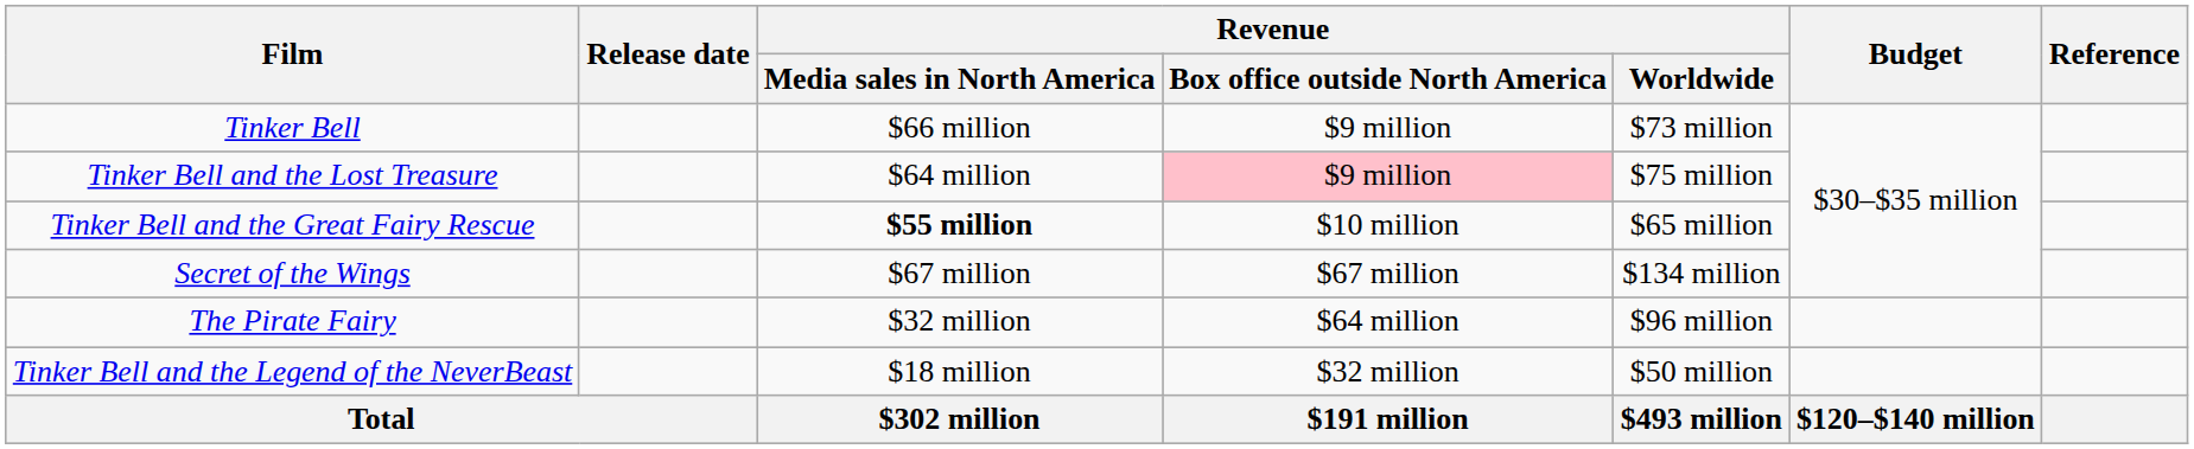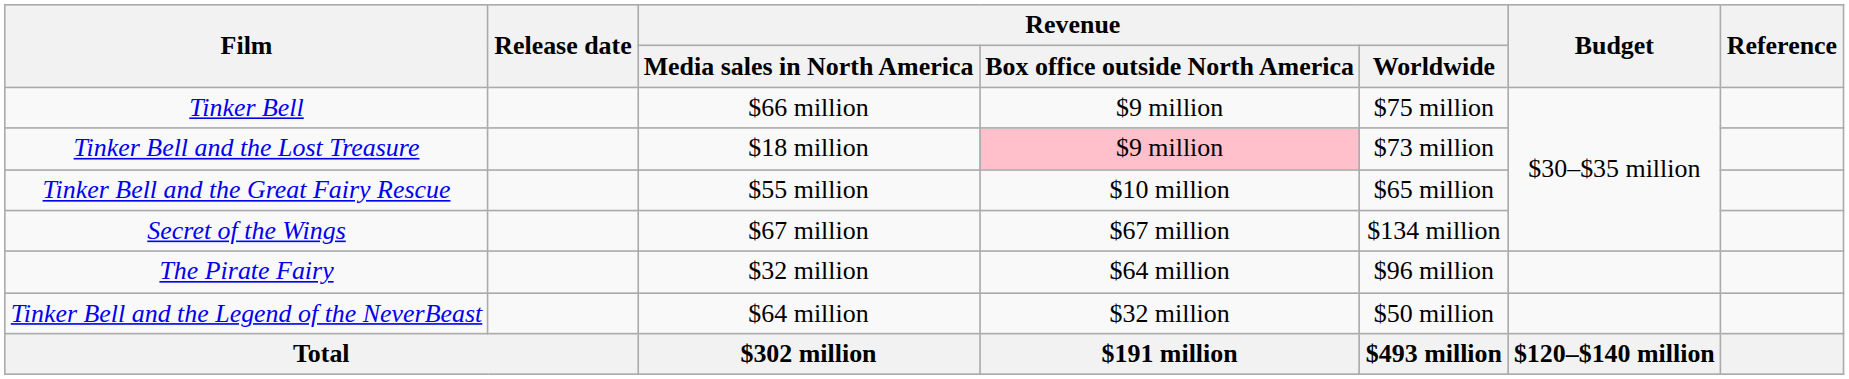 <table class="wikitable" border="1" style="text-align: center;">
 <tr>
 <th rowspan="2">Film</th>
 <th rowspan="2">Release date</th>
 <th colspan="3">Revenue</th>
 <th rowspan="2">Budget</th>
 <th rowspan="2">Reference</th>
 </tr>
 <tr>
 <th>Media sales in North America</th>
 <th>Box office outside North America</th>
 <th>Worldwide</th>
 </tr>
 <tr>
 <td><em><a href='#'>Tinker Bell</a></em></td>
 <td></td>
 <td>$66 million</td>
 <td>$9 million</td>
-<td>$73 million</td>
+<td>$75 million</td>
 <td rowspan="4">$30–$35 million</td>
 <td></td>
 </tr>
 <tr>
 <td><em><a href='#'>Tinker Bell and the Lost Treasure</a></em></td>
 <td></td>
-<td>$64 million</td>
+<td>$18 million</td>
 <td style="background: pink;">$9 million</td>
-<td>$75 million</td>
+<td>$73 million</td>
 <td></td>
 </tr>
 <tr>
 <td><em><a href='#'>Tinker Bell and the Great Fairy Rescue</a></em></td>
 <td></td>
-<td><strong>$55 million</strong></td>
+<td>$55 million</td>
 <td>$10 million</td>
 <td>$65 million</td>
 <td></td>
 </tr>
 <tr>
 <td><em><a href='#'>Secret of the Wings</a></em></td>
 <td></td>
 <td>$67 million</td>
 <td>$67 million</td>
 <td>$134 million</td>
 <td></td>
 </tr>
 <tr>
 <td><em><a href='#'>The Pirate Fairy</a></em></td>
 <td></td>
 <td>$32 million</td>
 <td>$64 million </td>
 <td>$96 million</td>
 <td></td>
 <td></td>
 </tr>
 <tr>
 <td><em><a href='#'>Tinker Bell and the Legend of the NeverBeast</a></em></td>
 <td></td>
-<td>$18 million</td>
+<td>$64 million</td>
 <td>$32 million</td>
 <td>$50 million</td>
 <td></td>
 <td></td>
 </tr>
 <tr>
 <th colspan=2>Total</th>
 <th>$302 million</th>
 <th>$191 million</th>
 <th>$493 million</th>
 <th>$120–$140 million</th>
 <th></th>
 </tr>
 </table>
